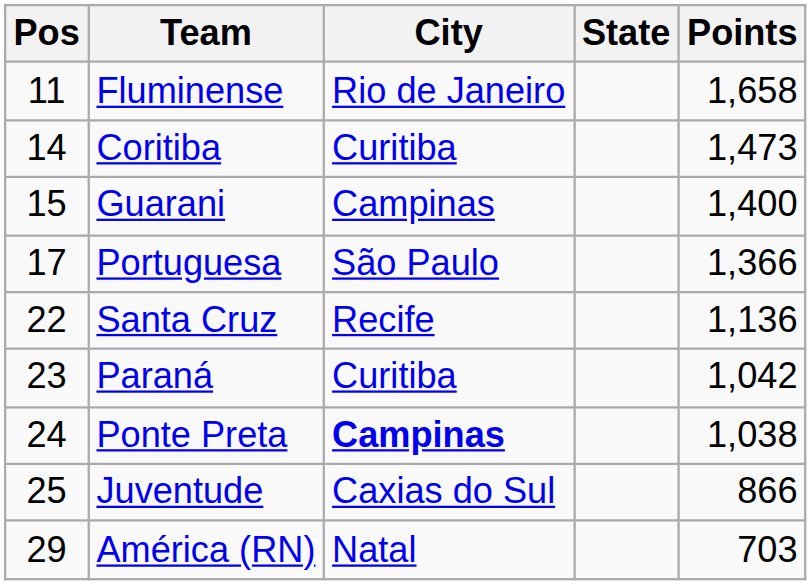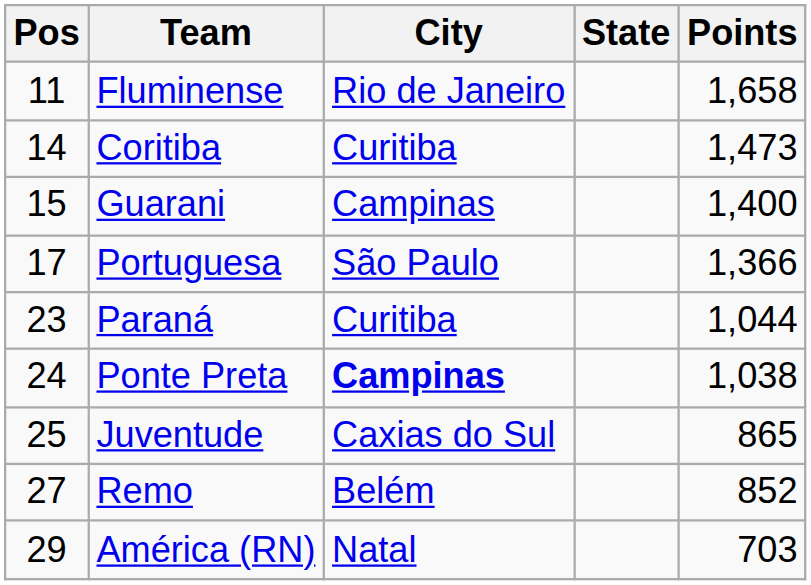 <table class="wikitable">
 <tr>
 <th width=28>Pos</th>
 <th>Team</th>
 <th>City</th>
 <th>State</th>
 <th>Points</th>
 </tr>
 <tr>
 <td align=center>11</td>
 <td><a href='#'>Fluminense</a></td>
 <td><a href='#'>Rio de Janeiro</a></td>
 <td></td>
 <td align=right>1,658</td>
 </tr>
 <tr>
 <td align=center>14</td>
 <td><a href='#'>Coritiba</a></td>
 <td><a href='#'>Curitiba</a></td>
 <td></td>
 <td align=right>1,473</td>
 </tr>
 <tr>
 <td align=center>15</td>
 <td><a href='#'>Guarani</a></td>
 <td><a href='#'>Campinas</a></td>
 <td></td>
 <td align=right>1,400</td>
 </tr>
 <tr>
 <td align=center>17</td>
 <td><a href='#'>Portuguesa</a></td>
 <td><a href='#'>São Paulo</a></td>
 <td></td>
 <td align=right>1,366</td>
 </tr>
 <tr>
-<td align=center>22</td>
-<td><a href='#'>Santa Cruz</a></td>
-<td><a href='#'>Recife</a></td>
-<td></td>
-<td align=right>1,136</td>
-</tr>
-<tr>
 <td align=center>23</td>
 <td><a href='#'>Paraná</a></td>
 <td><a href='#'>Curitiba</a></td>
 <td></td>
-<td align=right>1,042</td>
+<td align=right>1,044</td>
 </tr>
 <tr>
 <td align=center>24</td>
 <td><a href='#'>Ponte Preta</a></td>
 <td><strong><a href='#'>Campinas</a></strong></td>
 <td></td>
 <td align=right>1,038</td>
 </tr>
 <tr>
 <td align=center>25</td>
 <td><a href='#'>Juventude</a></td>
 <td><a href='#'>Caxias do Sul</a></td>
 <td></td>
-<td align=right>866</td>
+<td align=right>865</td>
+</tr>
+<tr>
+<td align=center>27</td>
+<td><a href='#'>Remo</a></td>
+<td><a href='#'>Belém</a></td>
+<td></td>
+<td align=right>852</td>
 </tr>
 <tr>
 <td align=center>29</td>
 <td><a href='#'>América (RN)</a></td>
 <td><a href='#'>Natal</a></td>
 <td></td>
 <td align=right>703</td>
 </tr>
 </table>
